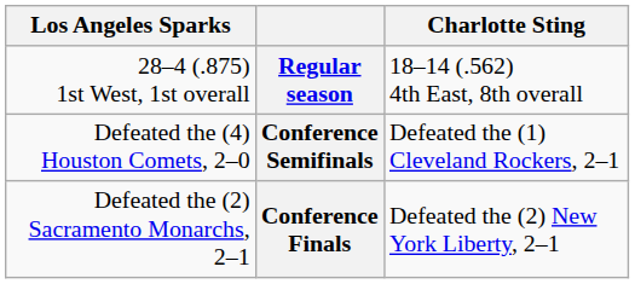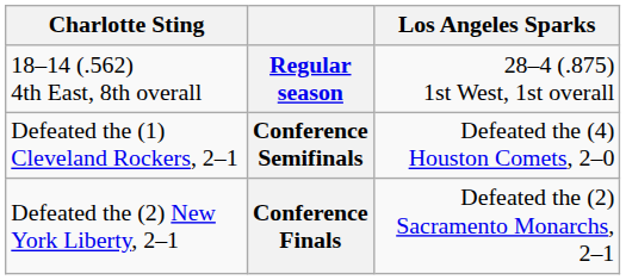 <table class="wikitable" style="width: 60%; font-size:90%;">
 <tr valign=top>
+<th width=50%>Charlotte Sting</th>
+<th></th>
 <th width=50%>Los Angeles Sparks</th>
-<th></th>
-<th width=50%>Charlotte Sting</th>
 </tr>
 <tr>
+<td align=left>18–14 (.562)<br>4th East, 8th overall</td>
+<th><a href='#'>Regular season</a></th>
 <td align=right>28–4 (.875)<br>1st West, 1st overall</td>
-<th><a href='#'>Regular season</a></th>
-<td align=left>18–14 (.562)<br>4th East, 8th overall</td>
 </tr>
 <tr>
+<td align=left>Defeated the (1) <a href='#'>Cleveland Rockers</a>, 2–1</td>
+<th>Conference Semifinals</th>
 <td align=right>Defeated the (4) <a href='#'>Houston Comets</a>, 2–0</td>
-<th>Conference Semifinals</th>
-<td align=left>Defeated the (1) <a href='#'>Cleveland Rockers</a>, 2–1</td>
 </tr>
 <tr>
+<td align=left>Defeated the (2) <a href='#'>New York Liberty</a>, 2–1</td>
+<th>Conference Finals</th>
 <td align=right>Defeated the (2) <a href='#'>Sacramento Monarchs</a>, 2–1</td>
-<th>Conference Finals</th>
-<td align=left>Defeated the (2) <a href='#'>New York Liberty</a>, 2–1</td>
 </tr>
 </table>
